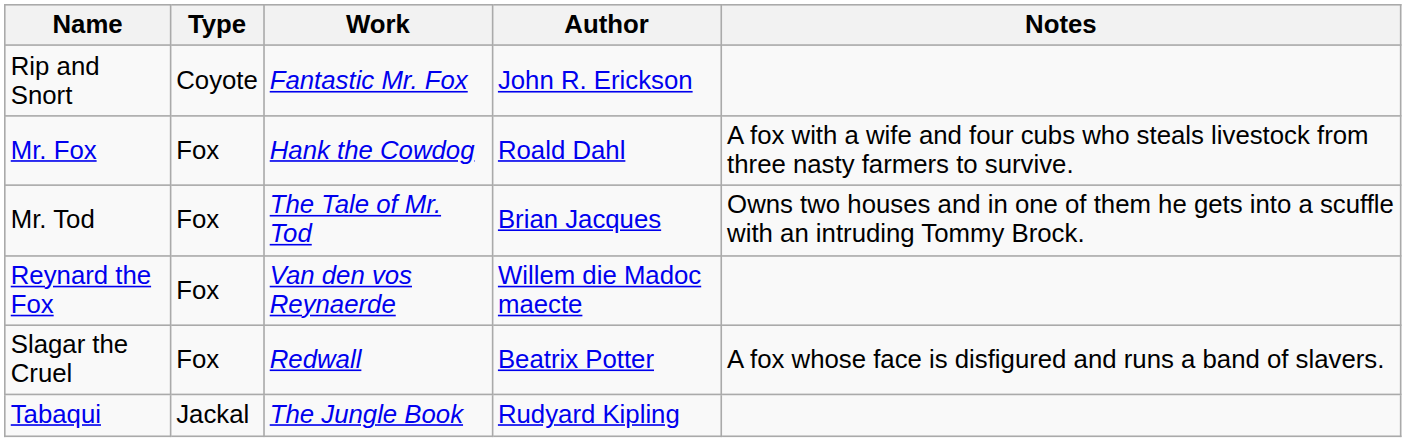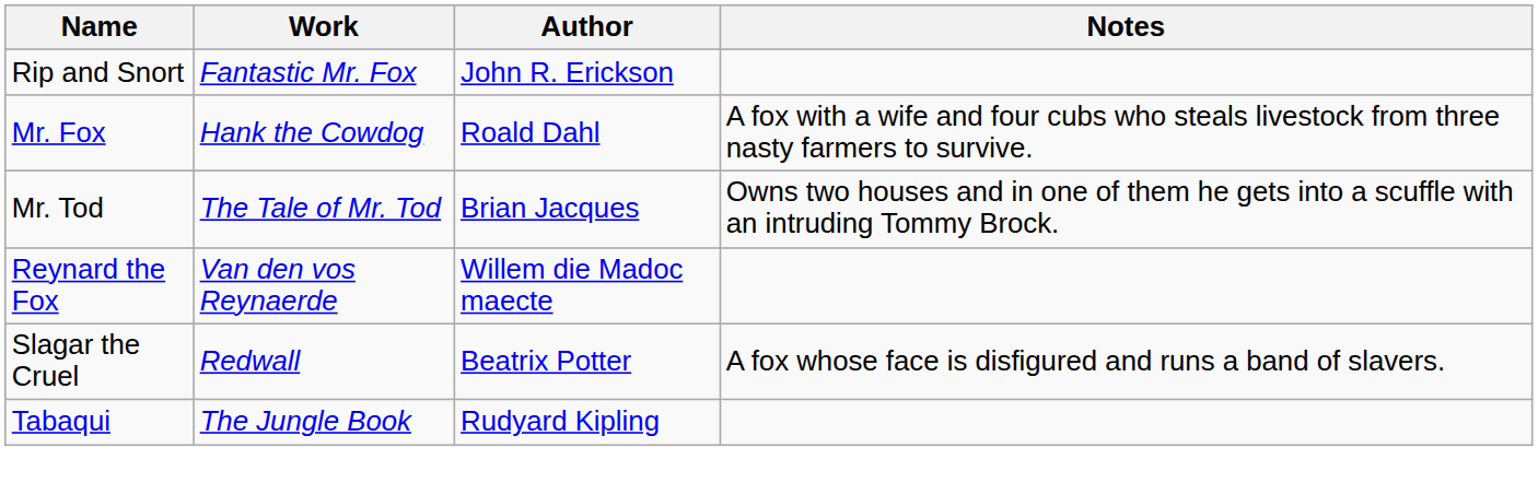 <table class="wikitable sortable">
 <tr>
 <th>Name</th>
-<th>Type</th>
 <th>Work</th>
 <th>Author</th>
 <th>Notes</th>
 </tr>
 <tr>
 <td>Rip and Snort</td>
-<td>Coyote</td>
 <td><em><a href='#'>Fantastic Mr. Fox</a></em></td>
 <td><a href='#'>John R. Erickson</a></td>
 <td></td>
 </tr>
 <tr>
 <td><a href='#'>Mr. Fox</a></td>
-<td>Fox</td>
 <td><em><a href='#'>Hank the Cowdog</a></em></td>
 <td><a href='#'>Roald Dahl</a></td>
 <td>A fox with a wife and four cubs who steals livestock from three nasty farmers to survive.</td>
 </tr>
 <tr>
 <td>Mr. Tod</td>
-<td>Fox</td>
 <td><em><a href='#'>The Tale of Mr. Tod</a></em></td>
 <td><a href='#'>Brian Jacques</a></td>
 <td>Owns two houses and in one of them he gets into a scuffle with an intruding Tommy Brock.</td>
 </tr>
 <tr>
 <td><a href='#'>Reynard the Fox</a></td>
-<td>Fox</td>
 <td><em><a href='#'>Van den vos Reynaerde</a></em></td>
 <td><a href='#'>Willem die Madoc maecte</a></td>
 <td></td>
 </tr>
 <tr>
 <td>Slagar the Cruel</td>
-<td>Fox</td>
 <td><em><a href='#'>Redwall</a></em></td>
 <td><a href='#'>Beatrix Potter</a></td>
 <td>A fox whose face is disfigured and runs a band of slavers.</td>
 </tr>
 <tr>
 <td><a href='#'>Tabaqui</a></td>
-<td>Jackal</td>
 <td><em><a href='#'>The Jungle Book</a></em></td>
 <td><a href='#'>Rudyard Kipling</a></td>
 <td></td>
 </tr>
 </table>
